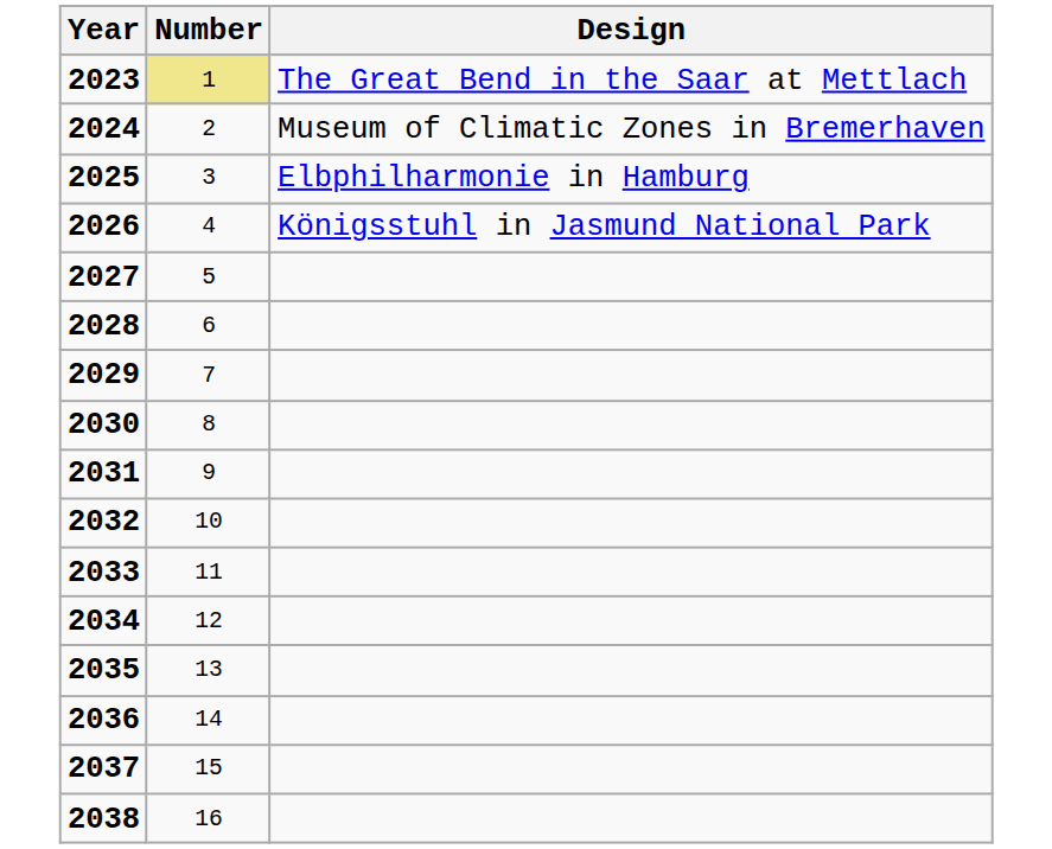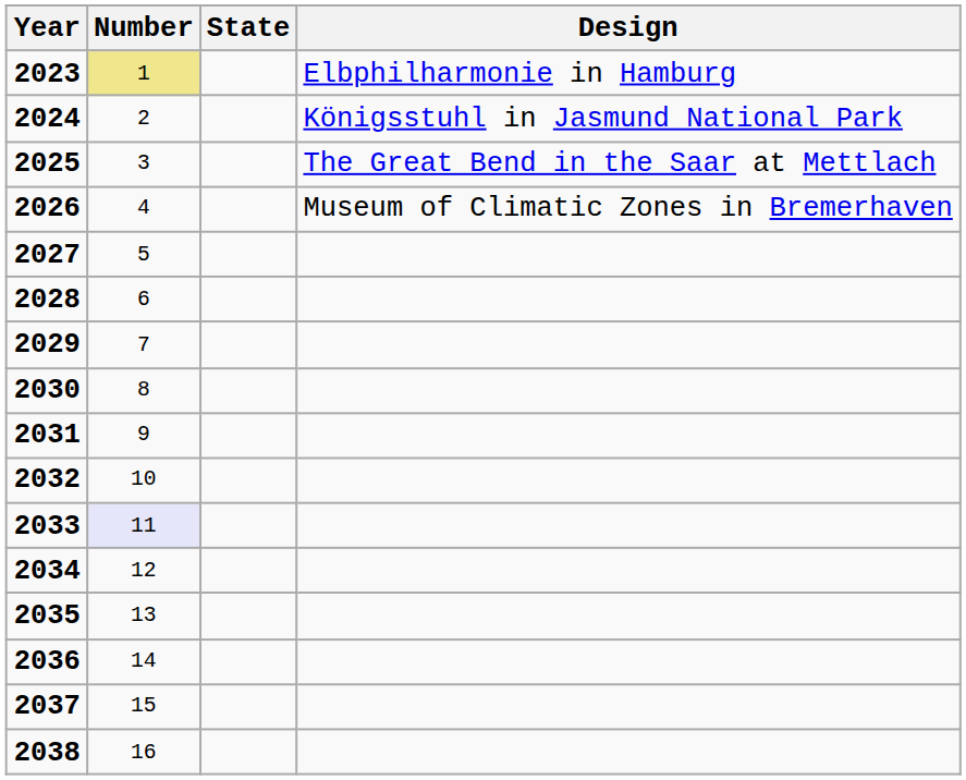 <table class="wikitable"  style="margin:1em auto;" align="center">
 <tr>
 <th>Year</th>
 <th>Number</th>
+<th>State</th>
 <th>Design</th>
 </tr>
 <tr id="1">
 <td><strong>2023</strong></td>
 <td align="center" style="background: khaki; font-size:10px">1</td>
-<td><a href='#'>The Great Bend in the Saar</a> at  <a href='#'>Mettlach</a></td>
+<td></td>
+<td><a href='#'>Elbphilharmonie</a> in <a href='#'>Hamburg</a></td>
 </tr>
 <tr id="2">
 <td><strong>2024</strong></td>
 <td align="center" style="font-size:10px">2</td>
-<td>Museum of Climatic Zones in <a href='#'>Bremerhaven</a></td>
+<td></td>
+<td><a href='#'>Königsstuhl</a> in <a href='#'>Jasmund National Park</a></td>
 </tr>
 <tr id="3">
 <td><strong>2025</strong></td>
 <td align="center" style="font-size:10px">3</td>
-<td><a href='#'>Elbphilharmonie</a> in <a href='#'>Hamburg</a></td>
+<td></td>
+<td><a href='#'>The Great Bend in the Saar</a> at  <a href='#'>Mettlach</a></td>
 </tr>
 <tr id="4">
 <td><strong>2026</strong></td>
 <td align="center" style="font-size:10px">4</td>
-<td><a href='#'>Königsstuhl</a> in <a href='#'>Jasmund National Park</a></td>
+<td></td>
+<td>Museum of Climatic Zones in <a href='#'>Bremerhaven</a></td>
 </tr>
 <tr id="5">
 <td><strong>2027</strong></td>
 <td align="center" style="font-size:10px">5</td>
+<td></td>
 <td></td>
 </tr>
 <tr id="6">
 <td><strong>2028</strong></td>
 <td align="center" style="font-size:10px">6</td>
 <td></td>
+<td></td>
 </tr>
 <tr id="7">
 <td><strong>2029</strong></td>
 <td align="center" style="font-size:10px">7</td>
+<td></td>
 <td></td>
 </tr>
 <tr id="8">
 <td><strong>2030</strong></td>
 <td align="center" style="font-size:10px">8</td>
 <td></td>
+<td></td>
 </tr>
 <tr id="9">
 <td><strong>2031</strong></td>
 <td align="center" style="font-size:10px">9</td>
+<td></td>
 <td></td>
 </tr>
 <tr id="10">
 <td><strong>2032</strong></td>
 <td align="center" style="font-size:10px">10</td>
 <td></td>
+<td></td>
 </tr>
 <tr id="11">
 <td><strong>2033</strong></td>
-<td align="center" style="font-size:10px">11</td>
+<td align="center" style="background: lavender; font-size:10px">11</td>
+<td></td>
 <td></td>
 </tr>
 <tr id="12">
 <td><strong>2034</strong></td>
 <td align="center" style="font-size:10px">12</td>
 <td></td>
+<td></td>
 </tr>
 <tr id="13">
 <td><strong>2035</strong></td>
 <td align="center" style="font-size:10px">13</td>
+<td></td>
 <td></td>
 </tr>
 <tr id="14">
 <td><strong>2036</strong></td>
 <td align="center" style="font-size:10px">14</td>
 <td></td>
+<td></td>
 </tr>
 <tr id="15">
 <td><strong>2037</strong></td>
 <td align="center" style="font-size:10px">15</td>
+<td></td>
 <td></td>
 </tr>
 <tr id="16">
 <td><strong>2038</strong></td>
 <td align="center" style="font-size:10px">16</td>
 <td></td>
+<td></td>
 </tr>
 </table>
